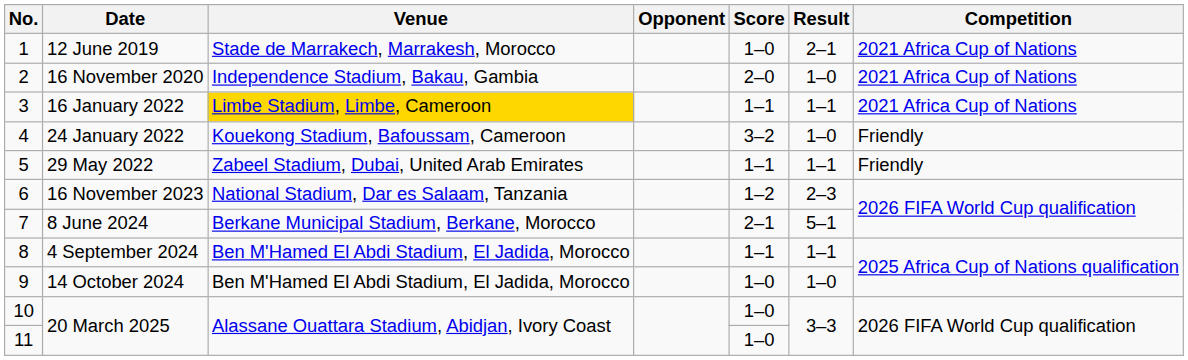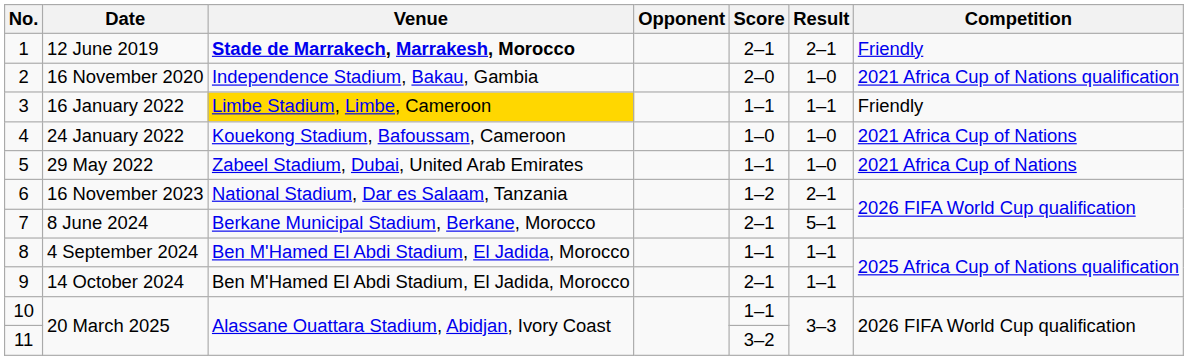 <table class="wikitable sortable">
 <tr>
 <th scope="col">No.</th>
 <th scope="col">Date</th>
 <th scope="col">Venue</th>
 <th scope="col">Opponent</th>
 <th scope="col">Score</th>
 <th scope="col">Result</th>
 <th scope="col">Competition</th>
 </tr>
 <tr>
 <td align="center">1</td>
 <td>12 June 2019</td>
-<td><a href='#'>Stade de Marrakech</a>, <a href='#'>Marrakesh</a>, Morocco</td>
+<td><strong><a href='#'>Stade de Marrakech</a>, <a href='#'>Marrakesh</a>, Morocco</strong></td>
 <td></td>
-<td align="center">1–0</td>
 <td align="center">2–1</td>
-<td><a href='#'>2021 Africa Cup of Nations</a></td>
+<td align="center">2–1</td>
+<td><a href='#'>Friendly</a></td>
 </tr>
 <tr>
 <td align="center">2</td>
 <td>16 November 2020</td>
 <td><a href='#'>Independence Stadium</a>, <a href='#'>Bakau</a>, Gambia</td>
 <td></td>
 <td align="center">2–0</td>
 <td align="center">1–0</td>
-<td><a href='#'>2021 Africa Cup of Nations</a></td>
+<td><a href='#'>2021 Africa Cup of Nations qualification</a></td>
 </tr>
 <tr>
 <td align="center">3</td>
 <td>16 January 2022</td>
 <td style="background: gold;"><a href='#'>Limbe Stadium</a>, <a href='#'>Limbe</a>, Cameroon</td>
 <td></td>
 <td align="center">1–1</td>
 <td align="center">1–1</td>
-<td><a href='#'>2021 Africa Cup of Nations</a></td>
+<td>Friendly</td>
 </tr>
 <tr>
 <td align="center">4</td>
 <td>24 January 2022</td>
 <td><a href='#'>Kouekong Stadium</a>, <a href='#'>Bafoussam</a>, Cameroon</td>
 <td></td>
-<td align="center">3–2</td>
 <td align="center">1–0</td>
-<td>Friendly</td>
+<td align="center">1–0</td>
+<td><a href='#'>2021 Africa Cup of Nations</a></td>
 </tr>
 <tr>
 <td align="center">5</td>
 <td>29 May 2022</td>
 <td><a href='#'>Zabeel Stadium</a>, <a href='#'>Dubai</a>, United Arab Emirates</td>
 <td></td>
 <td align="center">1–1</td>
-<td align="center">1–1</td>
-<td>Friendly</td>
+<td align="center">1–0</td>
+<td><a href='#'>2021 Africa Cup of Nations</a></td>
 </tr>
 <tr>
 <td align="center">6</td>
 <td>16 November 2023</td>
 <td><a href='#'>National Stadium</a>, <a href='#'>Dar es Salaam</a>, Tanzania</td>
 <td></td>
 <td align="center">1–2</td>
-<td align="center">2–3</td>
+<td align="center">2–1</td>
 <td rowspan=2><a href='#'>2026 FIFA World Cup qualification</a></td>
 </tr>
 <tr>
 <td align="center">7</td>
 <td>8 June 2024</td>
 <td><a href='#'>Berkane Municipal Stadium</a>, <a href='#'>Berkane</a>, Morocco</td>
 <td></td>
 <td align="center">2–1</td>
 <td align="center">5–1</td>
 </tr>
 <tr>
 <td align="center">8</td>
 <td>4 September 2024</td>
 <td><a href='#'>Ben M'Hamed El Abdi Stadium</a>, <a href='#'>El Jadida</a>, Morocco</td>
 <td></td>
 <td align="center">1–1</td>
 <td align="center">1–1</td>
 <td rowspan=2><a href='#'>2025 Africa Cup of Nations qualification</a></td>
 </tr>
 <tr>
 <td align="center">9</td>
 <td>14 October 2024</td>
 <td>Ben M'Hamed El Abdi Stadium, El Jadida, Morocco</td>
 <td></td>
-<td align="center">1–0</td>
-<td align="center">1–0</td>
+<td align="center">2–1</td>
+<td align="center">1–1</td>
 </tr>
 <tr>
 <td align="center">10</td>
 <td rowspan=2>20 March 2025</td>
 <td rowspan=2><a href='#'>Alassane Ouattara Stadium</a>, <a href='#'>Abidjan</a>, Ivory Coast</td>
 <td rowspan=2></td>
-<td align="center">1–0</td>
+<td align="center">1–1</td>
 <td align="center" rowspan=2>3–3</td>
 <td rowspan=2>2026 FIFA World Cup qualification</td>
 </tr>
 <tr>
 <td align="center">11</td>
-<td align="center">1–0</td>
+<td align="center">3–2</td>
 </tr>
 </table>
